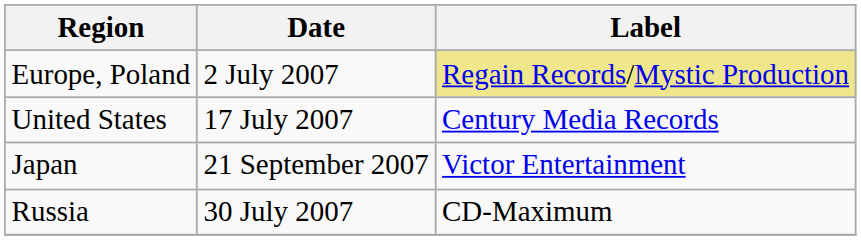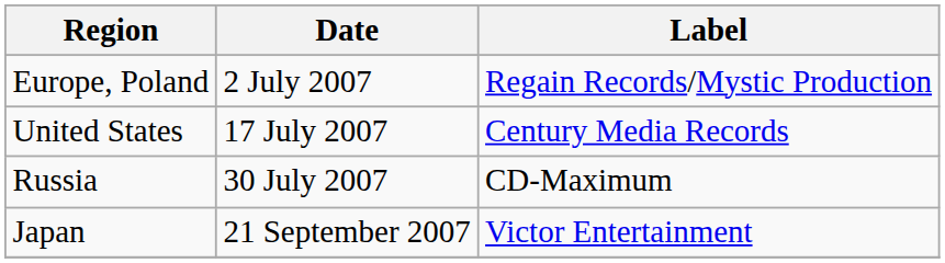 <table class="wikitable plainrowheaders">
 <tr>
 <th scope="col">Region</th>
 <th scope="col">Date</th>
 <th scope="col">Label</th>
 </tr>
 <tr>
 <td>Europe, Poland</td>
 <td>2 July 2007</td>
-<td style="background: khaki;"><a href='#'>Regain Records</a>/<a href='#'>Mystic Production</a></td>
+<td><a href='#'>Regain Records</a>/<a href='#'>Mystic Production</a></td>
 </tr>
 <tr>
 <td>United States</td>
 <td>17 July 2007</td>
 <td><a href='#'>Century Media Records</a></td>
 </tr>
 <tr>
+<td>Russia</td>
+<td>30 July 2007</td>
+<td>CD-Maximum</td>
+</tr>
+<tr>
 <td>Japan</td>
 <td>21 September 2007</td>
 <td><a href='#'>Victor Entertainment</a></td>
 </tr>
 <tr>
-<td>Russia</td>
-<td>30 July 2007</td>
-<td>CD-Maximum</td>
-</tr>
-<tr>
 </tr>
 </table>
